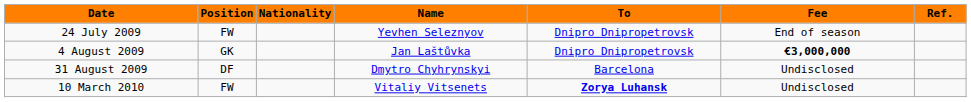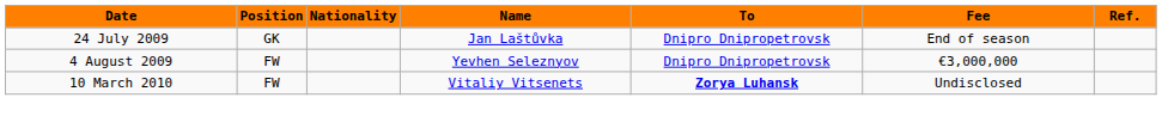 <table class="wikitable" style="text-align:center; font-size:90%; ">
 <tr>
 <th style="background:#FF8000; color:black; width:200px;">Date</th>
 <th style="background:#FF8000; color:black; width:50px;">Position</th>
 <th style="background:#FF8000; color:black; width:50px;">Nationality</th>
 <th style="background:#FF8000; color:black; width:200px;">Name</th>
 <th style="background:#FF8000; color:black; width:200px;">To</th>
 <th style="background:#FF8000; color:black; width:200px;">Fee</th>
 <th style="background:#FF8000; color:black; width:50px;">Ref.</th>
 </tr>
 <tr>
 <td>24 July 2009</td>
-<td>FW</td>
+<td>GK</td>
 <td></td>
-<td><a href='#'>Yevhen Seleznyov</a></td>
+<td><a href='#'>Jan Laštůvka</a></td>
 <td><a href='#'>Dnipro Dnipropetrovsk</a></td>
 <td>End of season</td>
 <td></td>
 </tr>
 <tr>
 <td>4 August 2009</td>
-<td>GK</td>
+<td>FW</td>
 <td></td>
-<td><a href='#'>Jan Laštůvka</a></td>
+<td><a href='#'>Yevhen Seleznyov</a></td>
 <td><a href='#'>Dnipro Dnipropetrovsk</a></td>
-<td><strong>€3,000,000</strong></td>
-<td></td>
-</tr>
-<tr>
-<td>31 August 2009</td>
-<td>DF</td>
-<td></td>
-<td><a href='#'>Dmytro Chyhrynskyi</a></td>
-<td><a href='#'>Barcelona</a></td>
-<td>Undisclosed</td>
+<td>€3,000,000</td>
 <td></td>
 </tr>
 <tr>
 <td>10 March 2010</td>
 <td>FW</td>
 <td></td>
 <td><a href='#'>Vitaliy Vitsenets</a></td>
 <td><strong><a href='#'>Zorya Luhansk</a></strong></td>
 <td>Undisclosed</td>
 <td></td>
 </tr>
 </table>
